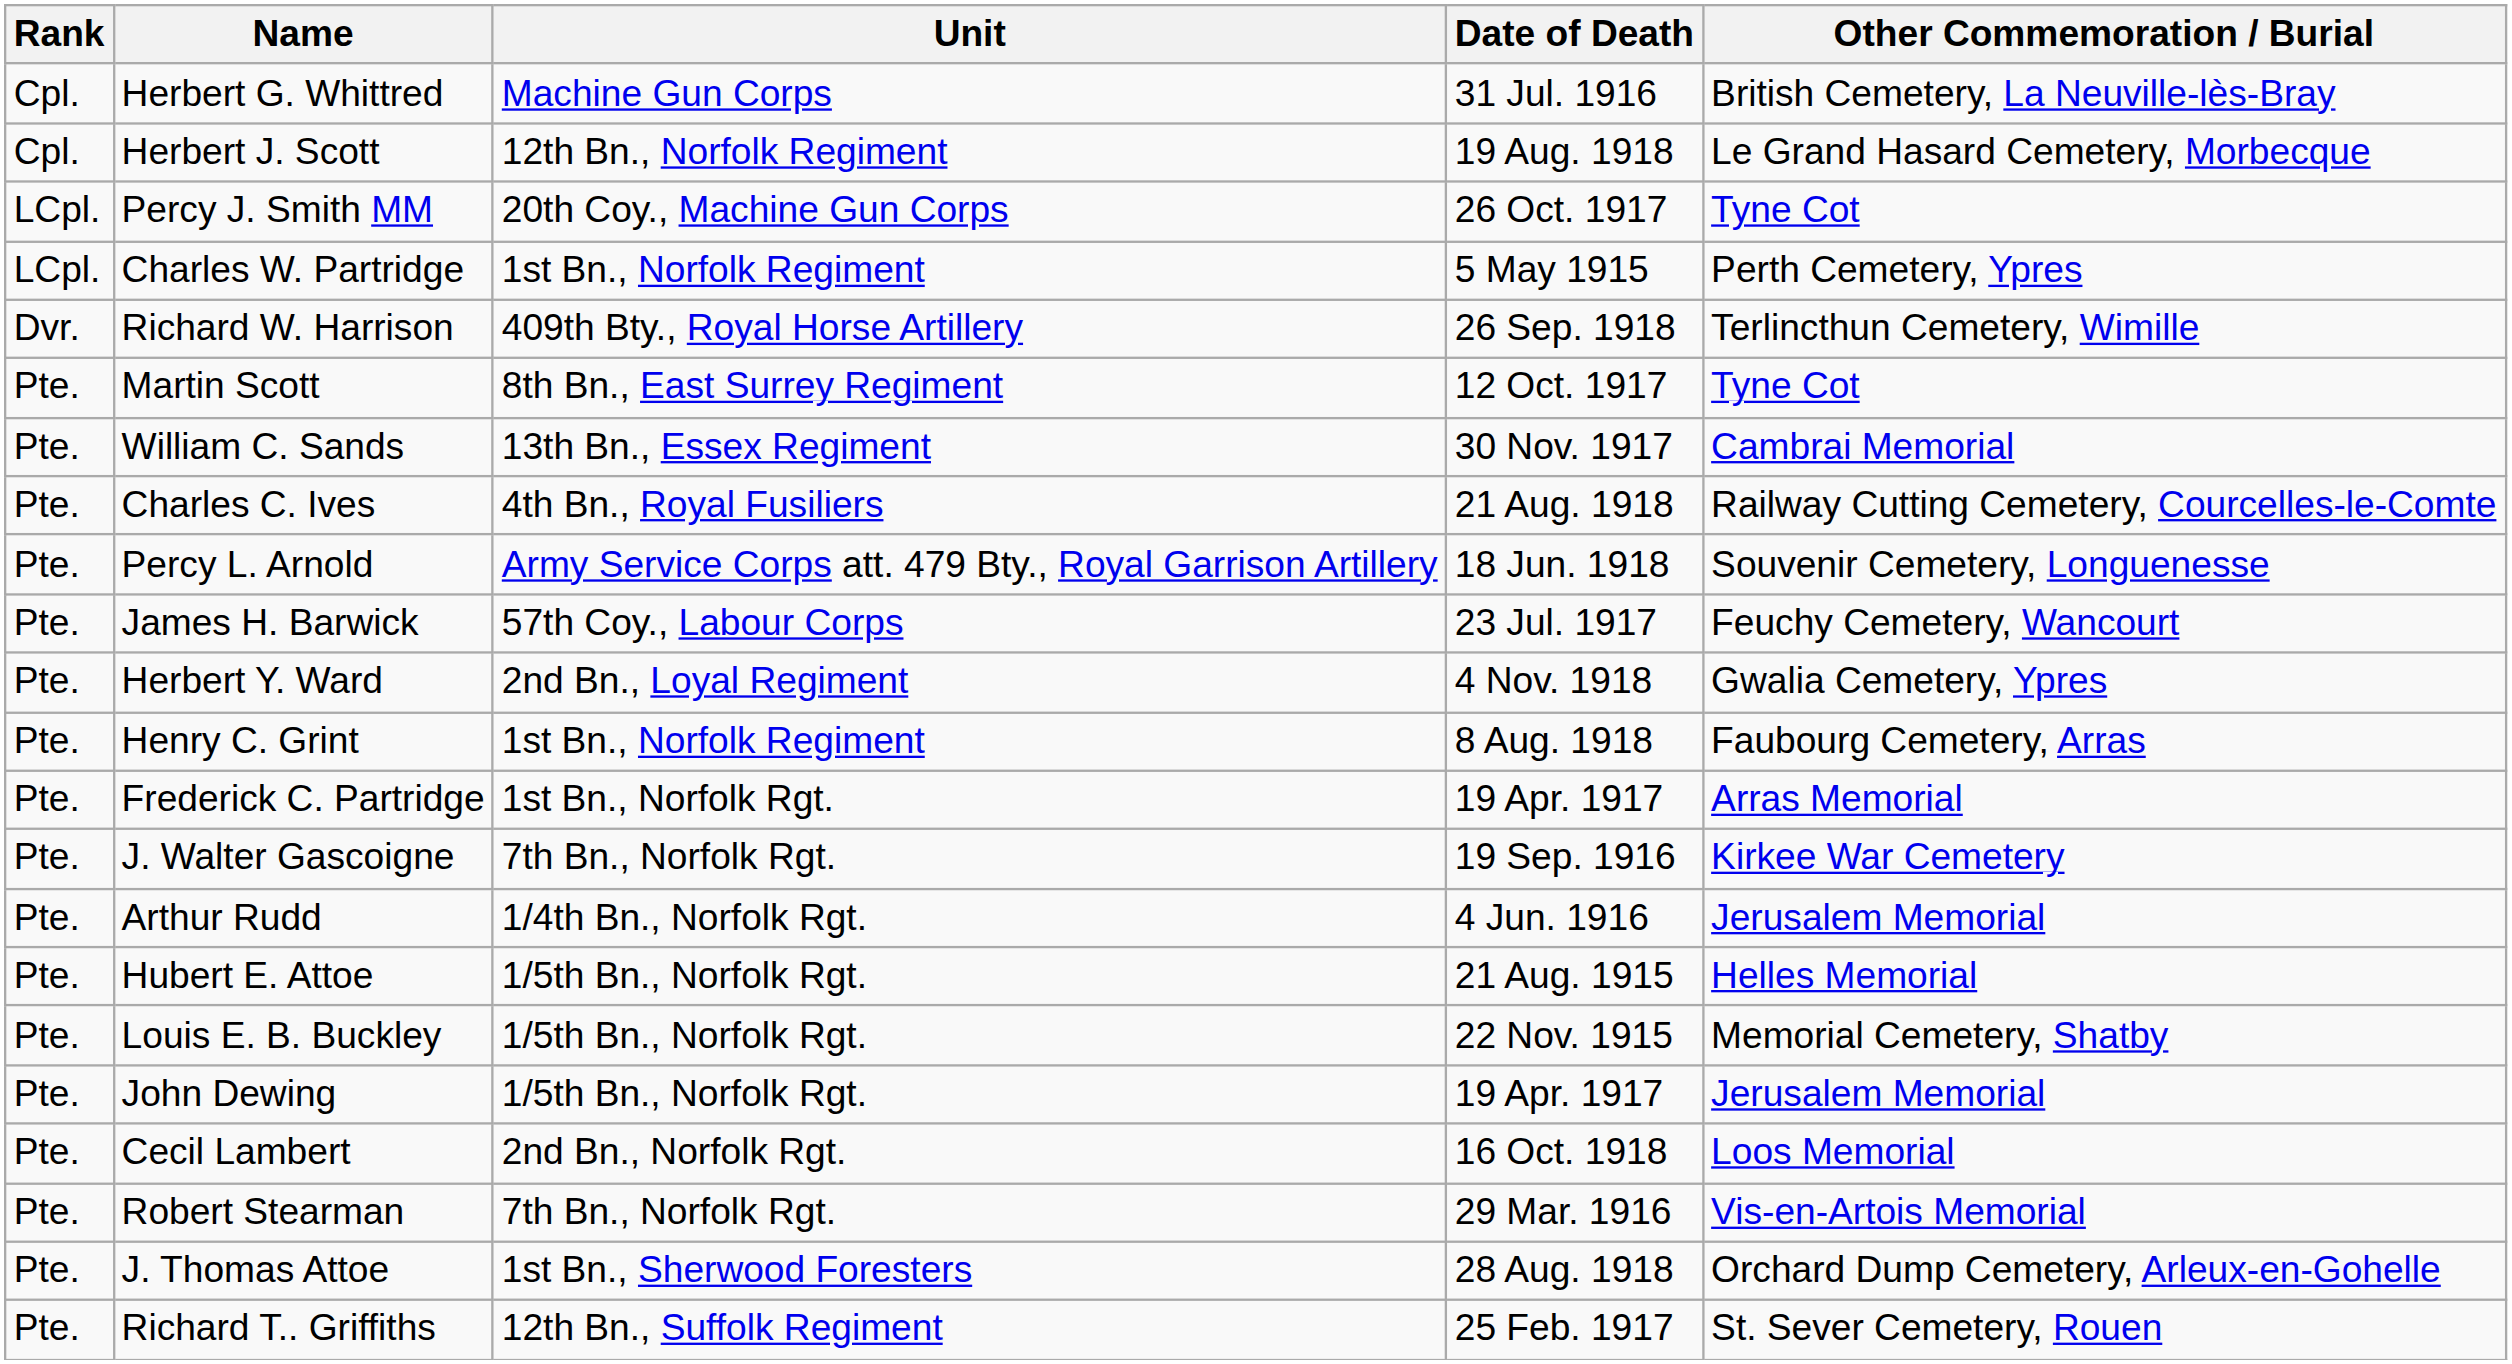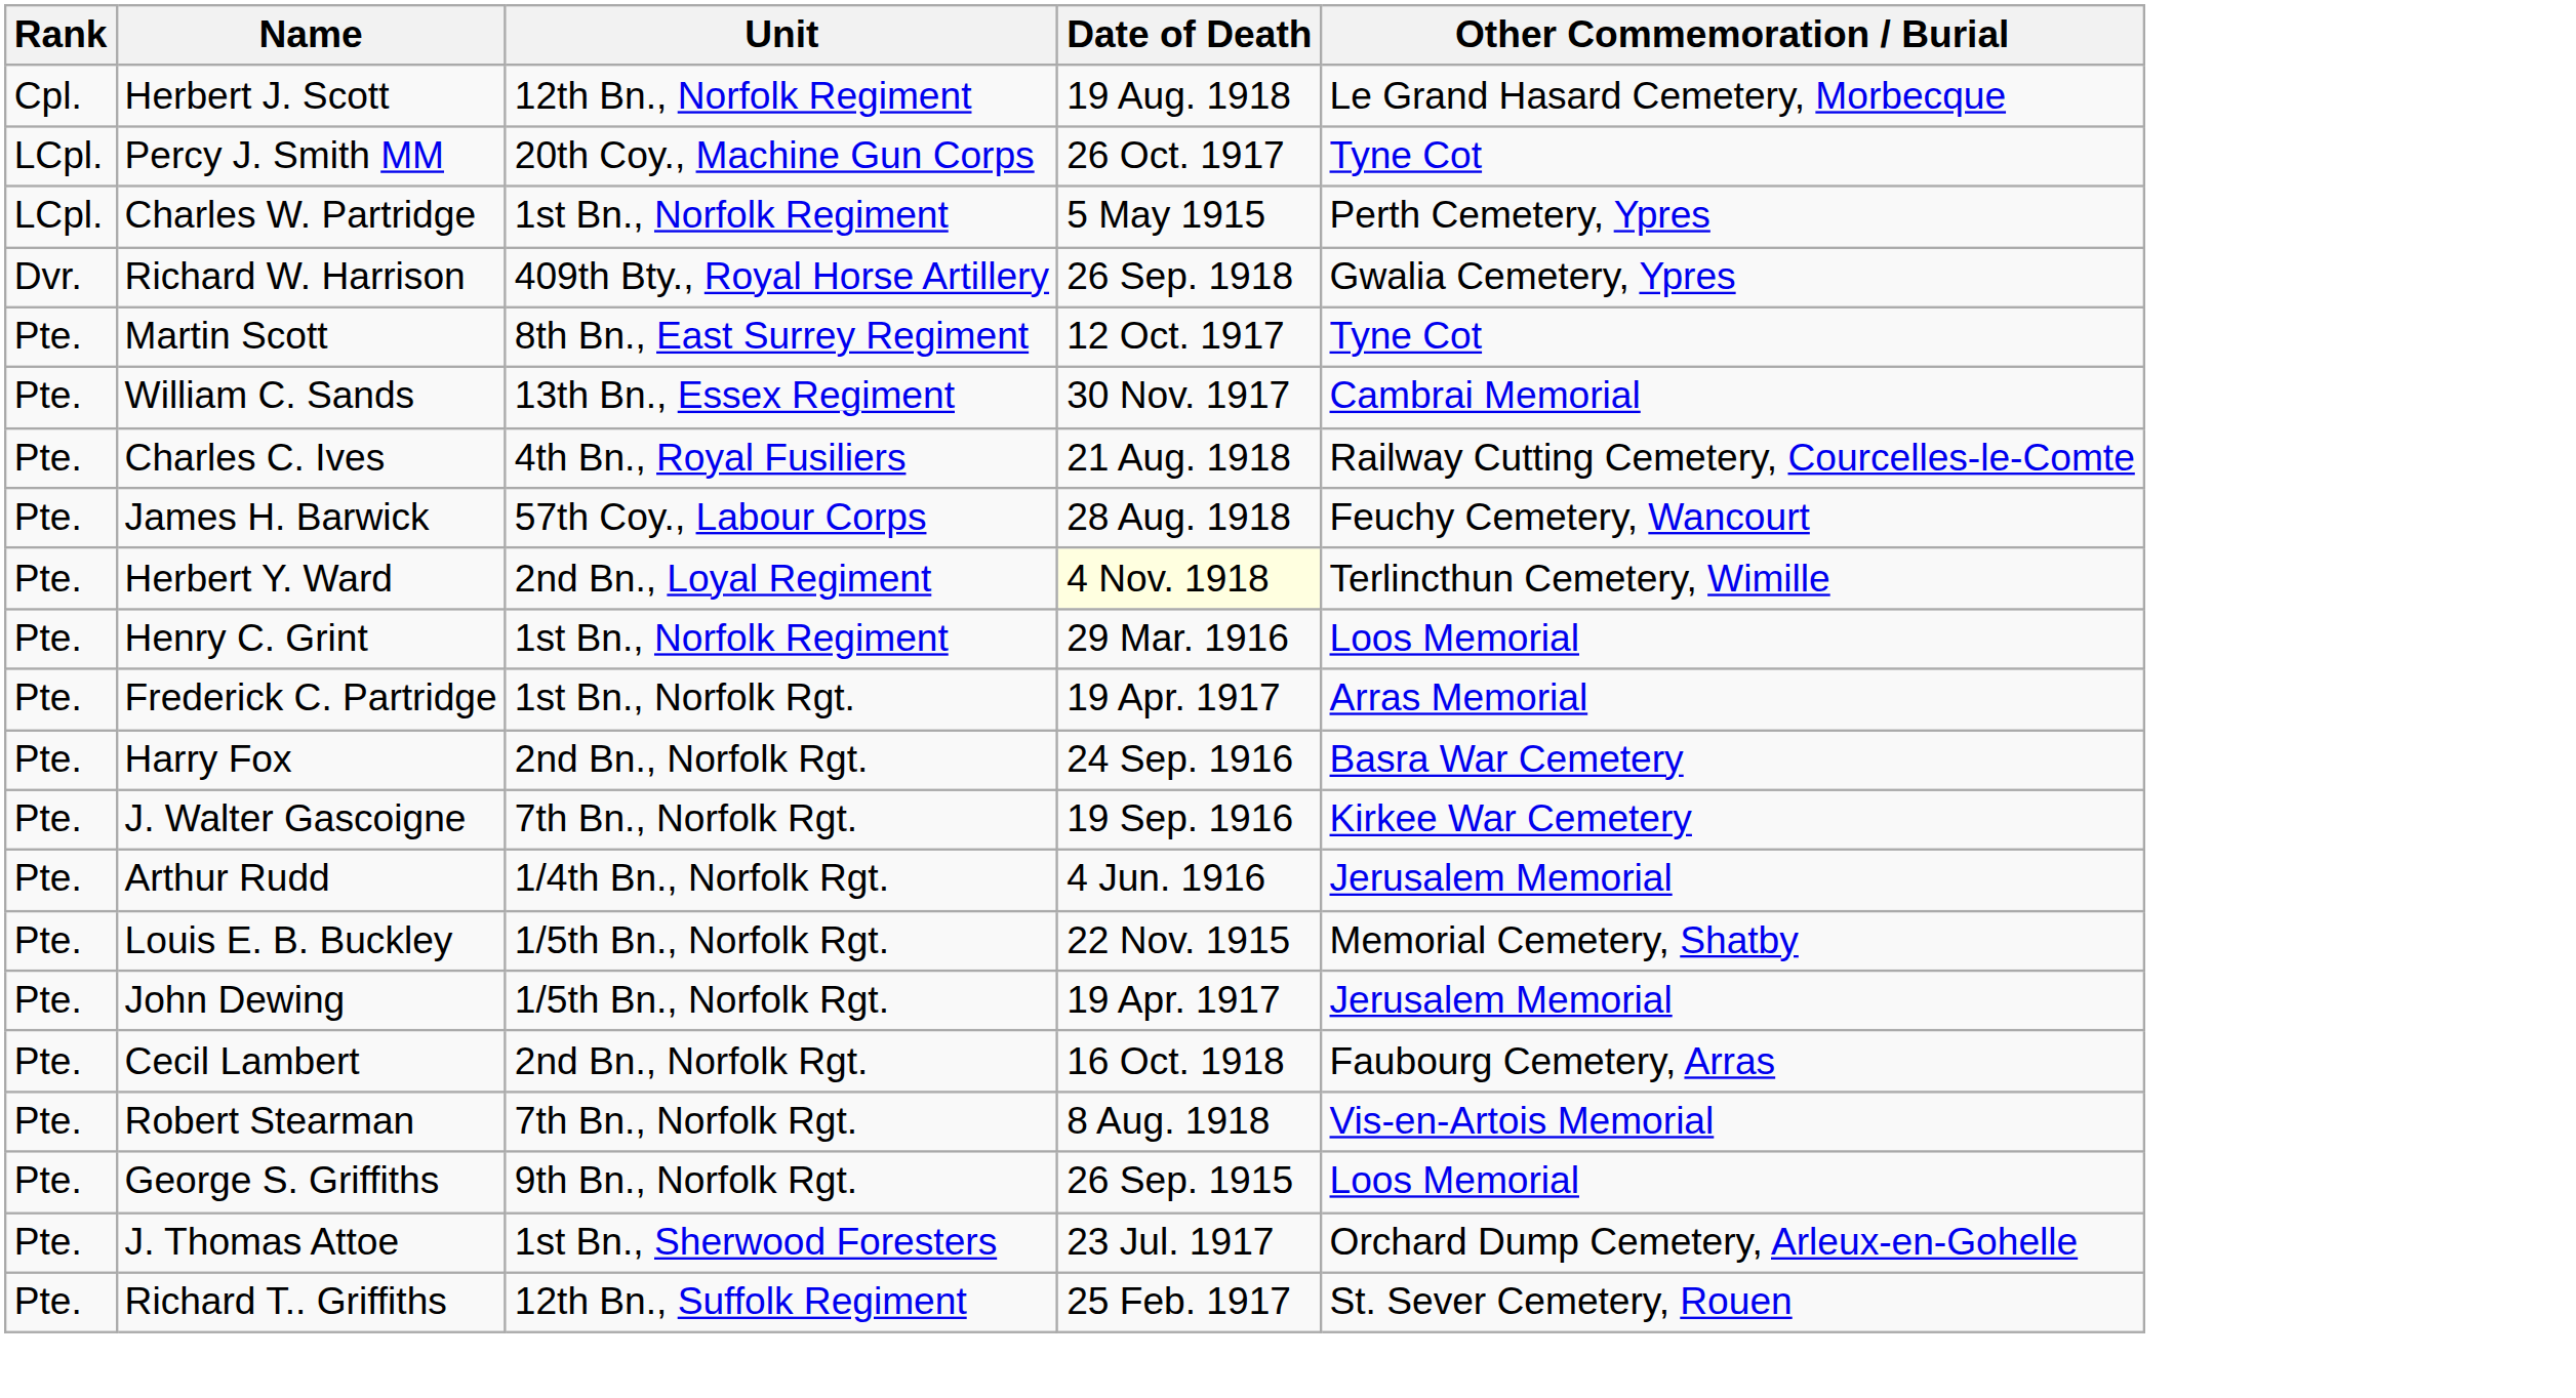 <table class="wikitable">
 <tr>
 <th>Rank</th>
 <th>Name</th>
 <th>Unit</th>
 <th>Date of Death</th>
 <th>Other Commemoration / Burial</th>
-</tr>
-<tr>
-<td>Cpl.</td>
-<td>Herbert G. Whittred</td>
-<td><a href='#'>Machine Gun Corps</a></td>
-<td>31 Jul. 1916</td>
-<td>British Cemetery, <a href='#'>La Neuville-lès-Bray</a></td>
 </tr>
 <tr>
 <td>Cpl.</td>
 <td>Herbert J. Scott</td>
 <td>12th Bn., <a href='#'>Norfolk Regiment</a></td>
 <td>19 Aug. 1918</td>
 <td>Le Grand Hasard Cemetery, <a href='#'>Morbecque</a></td>
 </tr>
 <tr>
 <td>LCpl.</td>
 <td>Percy J. Smith <a href='#'>MM</a></td>
 <td>20th Coy., <a href='#'>Machine Gun Corps</a></td>
 <td>26 Oct. 1917</td>
 <td><a href='#'>Tyne Cot</a></td>
 </tr>
 <tr>
 <td>LCpl.</td>
 <td>Charles W. Partridge</td>
 <td>1st Bn., <a href='#'>Norfolk Regiment</a></td>
 <td>5 May 1915</td>
 <td>Perth Cemetery, <a href='#'>Ypres</a></td>
 </tr>
 <tr>
 <td>Dvr.</td>
 <td>Richard W. Harrison</td>
 <td>409th Bty., <a href='#'>Royal Horse Artillery</a></td>
 <td>26 Sep. 1918</td>
-<td>Terlincthun Cemetery, <a href='#'>Wimille</a></td>
+<td>Gwalia Cemetery, <a href='#'>Ypres</a></td>
 </tr>
 <tr>
 <td>Pte.</td>
 <td>Martin Scott</td>
 <td>8th Bn., <a href='#'>East Surrey Regiment</a></td>
 <td>12 Oct. 1917</td>
 <td><a href='#'>Tyne Cot</a></td>
 </tr>
 <tr>
 <td>Pte.</td>
 <td>William C. Sands</td>
 <td>13th Bn., <a href='#'>Essex Regiment</a></td>
 <td>30 Nov. 1917</td>
 <td><a href='#'>Cambrai Memorial</a></td>
 </tr>
 <tr>
 <td>Pte.</td>
 <td>Charles C. Ives</td>
 <td>4th Bn., <a href='#'>Royal Fusiliers</a></td>
 <td>21 Aug. 1918</td>
 <td>Railway Cutting Cemetery, <a href='#'>Courcelles-le-Comte</a></td>
 </tr>
 <tr>
 <td>Pte.</td>
-<td>Percy L. Arnold</td>
-<td><a href='#'>Army Service Corps</a> att. 479 Bty., <a href='#'>Royal Garrison Artillery</a></td>
-<td>18 Jun. 1918</td>
-<td>Souvenir Cemetery, <a href='#'>Longuenesse</a></td>
-</tr>
-<tr>
-<td>Pte.</td>
 <td>James H. Barwick</td>
 <td>57th Coy., <a href='#'>Labour Corps</a></td>
-<td>23 Jul. 1917</td>
+<td>28 Aug. 1918</td>
 <td>Feuchy Cemetery, <a href='#'>Wancourt</a></td>
 </tr>
 <tr>
 <td>Pte.</td>
 <td>Herbert Y. Ward</td>
 <td>2nd Bn., <a href='#'>Loyal Regiment</a></td>
-<td>4 Nov. 1918</td>
-<td>Gwalia Cemetery, <a href='#'>Ypres</a></td>
+<td style="background: lightyellow;">4 Nov. 1918</td>
+<td>Terlincthun Cemetery, <a href='#'>Wimille</a></td>
 </tr>
 <tr>
 <td>Pte.</td>
 <td>Henry C. Grint</td>
 <td>1st Bn., <a href='#'>Norfolk Regiment</a></td>
-<td>8 Aug. 1918</td>
-<td>Faubourg Cemetery, <a href='#'>Arras</a></td>
+<td>29 Mar. 1916</td>
+<td><a href='#'>Loos Memorial</a></td>
 </tr>
 <tr>
 <td>Pte.</td>
 <td>Frederick C. Partridge</td>
 <td>1st Bn., Norfolk Rgt.</td>
 <td>19 Apr. 1917</td>
 <td><a href='#'>Arras Memorial</a></td>
+</tr>
+<tr>
+<td>Pte.</td>
+<td>Harry Fox</td>
+<td>2nd Bn., Norfolk Rgt.</td>
+<td>24 Sep. 1916</td>
+<td><a href='#'>Basra War Cemetery</a></td>
 </tr>
 <tr>
 <td>Pte.</td>
 <td>J. Walter Gascoigne</td>
 <td>7th Bn., Norfolk Rgt.</td>
 <td>19 Sep. 1916</td>
 <td><a href='#'>Kirkee War Cemetery</a></td>
 </tr>
 <tr>
 <td>Pte.</td>
 <td>Arthur Rudd</td>
 <td>1/4th Bn., Norfolk Rgt.</td>
 <td>4 Jun. 1916</td>
 <td><a href='#'>Jerusalem Memorial</a></td>
-</tr>
-<tr>
-<td>Pte.</td>
-<td>Hubert E. Attoe</td>
-<td>1/5th Bn., Norfolk Rgt.</td>
-<td>21 Aug. 1915</td>
-<td><a href='#'>Helles Memorial</a></td>
 </tr>
 <tr>
 <td>Pte.</td>
 <td>Louis E. B. Buckley</td>
 <td>1/5th Bn., Norfolk Rgt.</td>
 <td>22 Nov. 1915</td>
 <td>Memorial Cemetery, <a href='#'>Shatby</a></td>
 </tr>
 <tr>
 <td>Pte.</td>
 <td>John Dewing</td>
 <td>1/5th Bn., Norfolk Rgt.</td>
 <td>19 Apr. 1917</td>
 <td><a href='#'>Jerusalem Memorial</a></td>
 </tr>
 <tr>
 <td>Pte.</td>
 <td>Cecil Lambert</td>
 <td>2nd Bn., Norfolk Rgt.</td>
 <td>16 Oct. 1918</td>
-<td><a href='#'>Loos Memorial</a></td>
+<td>Faubourg Cemetery, <a href='#'>Arras</a></td>
 </tr>
 <tr>
 <td>Pte.</td>
 <td>Robert Stearman</td>
 <td>7th Bn., Norfolk Rgt.</td>
-<td>29 Mar. 1916</td>
+<td>8 Aug. 1918</td>
 <td><a href='#'>Vis-en-Artois Memorial</a></td>
+</tr>
+<tr>
+<td>Pte.</td>
+<td>George S. Griffiths</td>
+<td>9th Bn., Norfolk Rgt.</td>
+<td>26 Sep. 1915</td>
+<td><a href='#'>Loos Memorial</a></td>
 </tr>
 <tr>
 <td>Pte.</td>
 <td>J. Thomas Attoe</td>
 <td>1st Bn., <a href='#'>Sherwood Foresters</a></td>
-<td>28 Aug. 1918</td>
+<td>23 Jul. 1917</td>
 <td>Orchard Dump Cemetery, <a href='#'>Arleux-en-Gohelle</a></td>
 </tr>
 <tr>
 <td>Pte.</td>
 <td>Richard T.. Griffiths</td>
 <td>12th Bn., <a href='#'>Suffolk Regiment</a></td>
 <td>25 Feb. 1917</td>
 <td>St. Sever Cemetery, <a href='#'>Rouen</a></td>
 </tr>
 </table>
